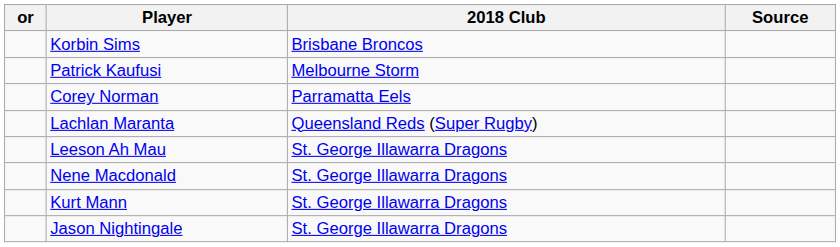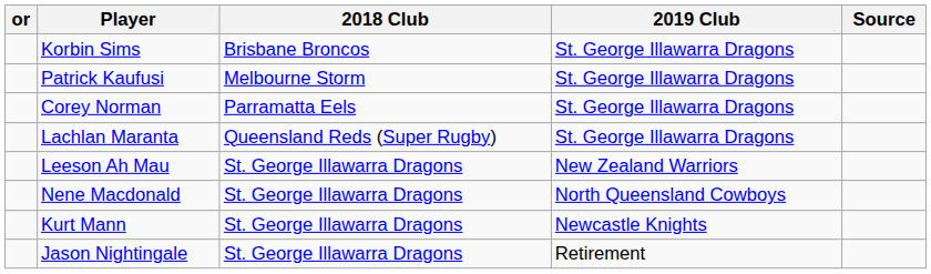 <table class="wikitable sortable" style="width:800px;">
 <tr>
 <th> or </th>
 <th>Player</th>
 <th>2018 Club</th>
+<th>2019 Club</th>
 <th>Source</th>
 </tr>
 <tr>
 <td></td>
 <td data-sort-value="Allgood, Mitchell"><a href='#'>Korbin Sims</a></td>
 <td> <a href='#'>Brisbane Broncos</a></td>
+<td> <a href='#'>St. George Illawarra Dragons</a></td>
 <td></td>
 </tr>
 <tr>
 <td></td>
 <td data-sort-value="Hunt, Ben"><a href='#'>Patrick Kaufusi</a></td>
 <td> <a href='#'>Melbourne Storm</a></td>
+<td> <a href='#'>St. George Illawarra Dragons</a></td>
 <td></td>
 </tr>
 <tr>
 <td></td>
 <td data-sort-value="Graham, James"><a href='#'>Corey Norman</a></td>
 <td> <a href='#'>Parramatta Eels</a></td>
+<td> <a href='#'>St. George Illawarra Dragons</a></td>
 <td></td>
 </tr>
 <tr>
 <td></td>
 <td data-sort-value="Latimore, Jeremy"><a href='#'>Lachlan Maranta</a></td>
 <td><a href='#'>Queensland Reds</a> (<a href='#'>Super Rugby</a>)</td>
+<td> <a href='#'>St. George Illawarra Dragons</a></td>
 <td></td>
 </tr>
 <tr>
 <td></td>
 <td data-sort-value="Dugan, Josh"><a href='#'>Leeson Ah Mau</a></td>
 <td> <a href='#'>St. George Illawarra Dragons</a></td>
+<td> <a href='#'>New Zealand Warriors</a></td>
 <td></td>
 </tr>
 <tr>
 <td></td>
 <td data-sort-value="Faifai Loa, Kalifa"><a href='#'>Nene Macdonald</a></td>
 <td> <a href='#'>St. George Illawarra Dragons</a></td>
+<td> <a href='#'>North Queensland Cowboys</a></td>
 <td></td>
 </tr>
 <tr>
 <td></td>
 <td data-sort-value="Havili, Siliva"><a href='#'>Kurt Mann</a></td>
 <td> <a href='#'>St. George Illawarra Dragons</a></td>
+<td> <a href='#'>Newcastle Knights</a></td>
 <td></td>
 </tr>
 <tr>
 <td></td>
 <td data-sort-value="Marketo, Jake"><a href='#'>Jason Nightingale</a></td>
 <td> <a href='#'>St. George Illawarra Dragons</a></td>
+<td>Retirement</td>
 <td></td>
 </tr>
 </table>
